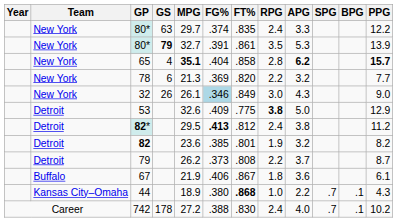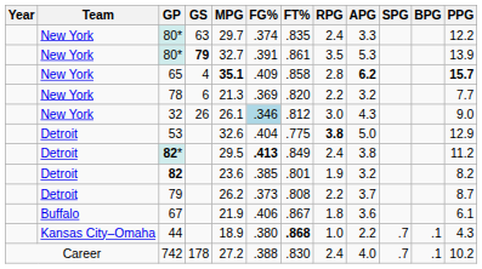 <table class="wikitable sortable" style="font-size:95%; text-align:right;">
 <tr>
 <th>Year</th>
 <th>Team</th>
 <th>GP</th>
 <th>GS</th>
 <th>MPG</th>
 <th>FG%</th>
 <th>FT%</th>
 <th>RPG</th>
 <th>APG</th>
 <th>SPG</th>
 <th>BPG</th>
 <th>PPG</th>
 </tr>
 <tr>
 <td style="text-align:left;"></td>
 <td style="text-align:left;"><a href='#'>New York</a></td>
 <td style="background:#cfecec;">80*</td>
 <td>63</td>
 <td>29.7</td>
 <td>.374</td>
 <td>.835</td>
 <td>2.4</td>
 <td>3.3</td>
 <td></td>
 <td></td>
 <td>12.2</td>
 </tr>
 <tr>
 <td style="text-align:left;"></td>
 <td style="text-align:left;"><a href='#'>New York</a></td>
 <td style="background:#cfecec;">80*</td>
 <td><strong>79</strong></td>
 <td>32.7</td>
 <td>.391</td>
 <td>.861</td>
 <td>3.5</td>
 <td>5.3</td>
 <td></td>
 <td></td>
 <td>13.9</td>
 </tr>
 <tr>
 <td style="text-align:left;"></td>
 <td style="text-align:left;"><a href='#'>New York</a></td>
 <td>65</td>
 <td>4</td>
 <td><strong>35.1</strong></td>
-<td>.404</td>
+<td>.409</td>
 <td>.858</td>
 <td>2.8</td>
 <td><strong>6.2</strong></td>
 <td></td>
 <td></td>
 <td><strong>15.7</strong></td>
 </tr>
 <tr>
 <td style="text-align:left;"></td>
 <td style="text-align:left;"><a href='#'>New York</a></td>
 <td>78</td>
 <td>6</td>
 <td>21.3</td>
 <td>.369</td>
 <td>.820</td>
 <td>2.2</td>
 <td>3.2</td>
 <td></td>
 <td></td>
 <td>7.7</td>
 </tr>
 <tr>
 <td style="text-align:left;"></td>
 <td style="text-align:left;"><a href='#'>New York</a></td>
 <td>32</td>
 <td>26</td>
 <td>26.1</td>
 <td style="background: lightblue;">.346</td>
-<td>.849</td>
+<td>.812</td>
 <td>3.0</td>
 <td>4.3</td>
 <td></td>
 <td></td>
 <td>9.0</td>
 </tr>
 <tr>
 <td style="text-align:left;"></td>
 <td style="text-align:left;"><a href='#'>Detroit</a></td>
 <td>53</td>
 <td></td>
 <td>32.6</td>
-<td>.409</td>
+<td>.404</td>
 <td>.775</td>
 <td><strong>3.8</strong></td>
 <td>5.0</td>
 <td></td>
 <td></td>
 <td>12.9</td>
 </tr>
 <tr>
 <td style="text-align:left;"></td>
 <td style="text-align:left;"><a href='#'>Detroit</a></td>
 <td style="background:#cfecec;"><strong>82</strong>*</td>
 <td></td>
 <td>29.5</td>
 <td><strong>.413</strong></td>
-<td>.812</td>
+<td>.849</td>
 <td>2.4</td>
 <td>3.8</td>
 <td></td>
 <td></td>
 <td>11.2</td>
 </tr>
 <tr>
 <td style="text-align:left;"></td>
 <td style="text-align:left;"><a href='#'>Detroit</a></td>
 <td><strong>82</strong></td>
 <td></td>
 <td>23.6</td>
 <td>.385</td>
 <td>.801</td>
 <td>1.9</td>
 <td>3.2</td>
 <td></td>
 <td></td>
 <td>8.2</td>
 </tr>
 <tr>
 <td style="text-align:left;"></td>
 <td style="text-align:left;"><a href='#'>Detroit</a></td>
 <td>79</td>
 <td></td>
 <td>26.2</td>
 <td>.373</td>
 <td>.808</td>
 <td>2.2</td>
 <td>3.7</td>
 <td></td>
 <td></td>
 <td>8.7</td>
 </tr>
 <tr>
 <td style="text-align:left;"></td>
 <td style="text-align:left;"><a href='#'>Buffalo</a></td>
 <td>67</td>
 <td></td>
 <td>21.9</td>
 <td>.406</td>
 <td>.867</td>
 <td>1.8</td>
 <td>3.6</td>
 <td></td>
 <td></td>
 <td>6.1</td>
 </tr>
 <tr>
 <td style="text-align:left;"></td>
 <td style="text-align:left;"><a href='#'>Kansas City–Omaha</a></td>
 <td>44</td>
 <td></td>
 <td>18.9</td>
 <td>.380</td>
 <td><strong>.868</strong></td>
 <td>1.0</td>
 <td>2.2</td>
 <td>.7</td>
 <td>.1</td>
 <td>4.3</td>
 </tr>
 <tr class="sortbottom">
 <td style="text-align:center;" colspan="2">Career</td>
 <td>742</td>
 <td>178</td>
 <td>27.2</td>
 <td>.388</td>
 <td>.830</td>
 <td>2.4</td>
 <td>4.0</td>
 <td>.7</td>
 <td>.1</td>
 <td>10.2</td>
 </tr>
 </table>
